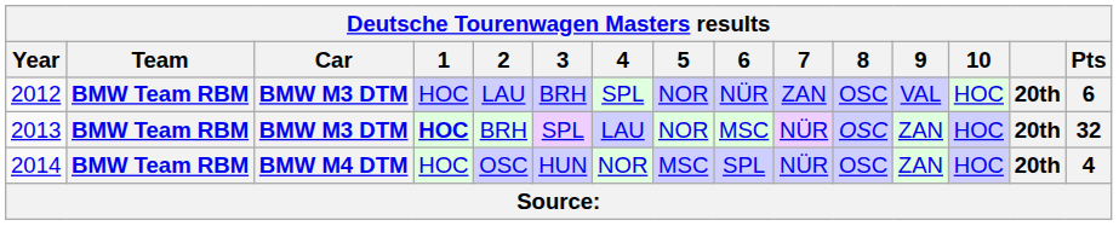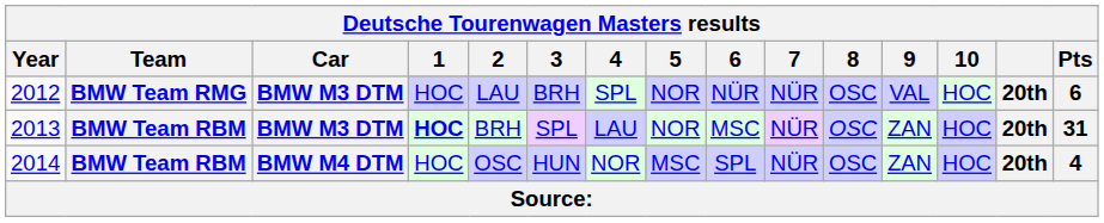 <table class="wikitable" style="text-align:center; font-size:90%">
 <tr>
 <th colspan=45><a href='#'>Deutsche Tourenwagen Masters</a> results</th>
 </tr>
 <tr>
 <th>Year</th>
 <th>Team</th>
 <th>Car</th>
 <th>1</th>
 <th>2</th>
 <th>3</th>
 <th>4</th>
 <th>5</th>
 <th>6</th>
 <th>7</th>
 <th>8</th>
 <th>9</th>
 <th>10</th>
 <th></th>
 <th>Pts</th>
 </tr>
 <tr>
 <td><a href='#'>2012</a></td>
-<th><a href='#'>BMW Team RBM</a></th>
+<th><a href='#'>BMW Team RMG</a></th>
 <th><a href='#'>BMW M3 DTM</a></th>
 <td style="background:#CFCFFF;"><a href='#'>HOC</a><br></td>
 <td style="background:#CFCFFF;"><a href='#'>LAU</a><br></td>
 <td style="background:#CFCFFF;"><a href='#'>BRH</a><br></td>
 <td style="background:#DFFFDF;"><a href='#'>SPL</a><br></td>
 <td style="background:#CFCFFF;"><a href='#'>NOR</a><br></td>
 <td style="background:#CFCFFF;"><a href='#'>NÜR</a><br></td>
-<td style="background:#CFCFFF;"><a href='#'>ZAN</a><br></td>
+<td style="background:#CFCFFF;"><a href='#'>NÜR</a><br></td>
 <td style="background:#CFCFFF;"><a href='#'>OSC</a><br></td>
 <td style="background:#CFCFFF;"><a href='#'>VAL</a><br></td>
 <td style="background:#DFFFDF;"><a href='#'>HOC</a><br></td>
 <th>20th</th>
 <th>6</th>
 </tr>
 <tr>
 <td><a href='#'>2013</a></td>
 <th><a href='#'>BMW Team RBM</a></th>
 <th><a href='#'>BMW M3 DTM</a></th>
 <td style="background:#DFFFDF;"><strong><a href='#'>HOC</a><br></strong></td>
 <td style="background:#DFFFDF;"><a href='#'>BRH</a><br></td>
 <td style="background:#EFCFFF;"><a href='#'>SPL</a><br></td>
 <td style="background:#CFCFFF;"><a href='#'>LAU</a><br></td>
 <td style="background:#DFFFDF;"><a href='#'>NOR</a><br></td>
 <td style="background:#DFFFDF;"><a href='#'>MSC</a><br></td>
 <td style="background:#EFCFFF;"><a href='#'>NÜR</a><br></td>
 <td style="background:#CFCFFF;"><em><a href='#'>OSC</a></em><br></td>
 <td style="background:#DFFFDF;"><a href='#'>ZAN</a><br></td>
 <td style="background:#CFCFFF;"><a href='#'>HOC</a><br></td>
 <th>20th</th>
-<th>32</th>
+<th>31</th>
 </tr>
 <tr>
 <td><a href='#'>2014</a></td>
 <th><a href='#'>BMW Team RBM</a></th>
 <th><a href='#'>BMW M4 DTM</a></th>
 <td style="background:#DFFFDF;"><a href='#'>HOC</a><br></td>
 <td style="background:#CFCFFF;"><a href='#'>OSC</a><br></td>
 <td style="background:#CFCFFF;"><a href='#'>HUN</a><br></td>
 <td style="background:#DFFFDF;"><a href='#'>NOR</a><br></td>
 <td style="background:#CFCFFF;"><a href='#'>MSC</a><br></td>
 <td style="background:#CFCFFF;"><a href='#'>SPL</a><br></td>
 <td style="background:#CFCFFF;"><a href='#'>NÜR</a><br></td>
 <td style="background:#CFCFFF;"><a href='#'>OSC</a><br></td>
 <td style="background:#DFFFDF;"><a href='#'>ZAN</a><br></td>
 <td style="background:#CFCFFF;"><a href='#'>HOC</a><br></td>
 <th>20th</th>
 <th>4</th>
 </tr>
 <tr>
 <th colspan="15">Source:</th>
 </tr>
 </table>
